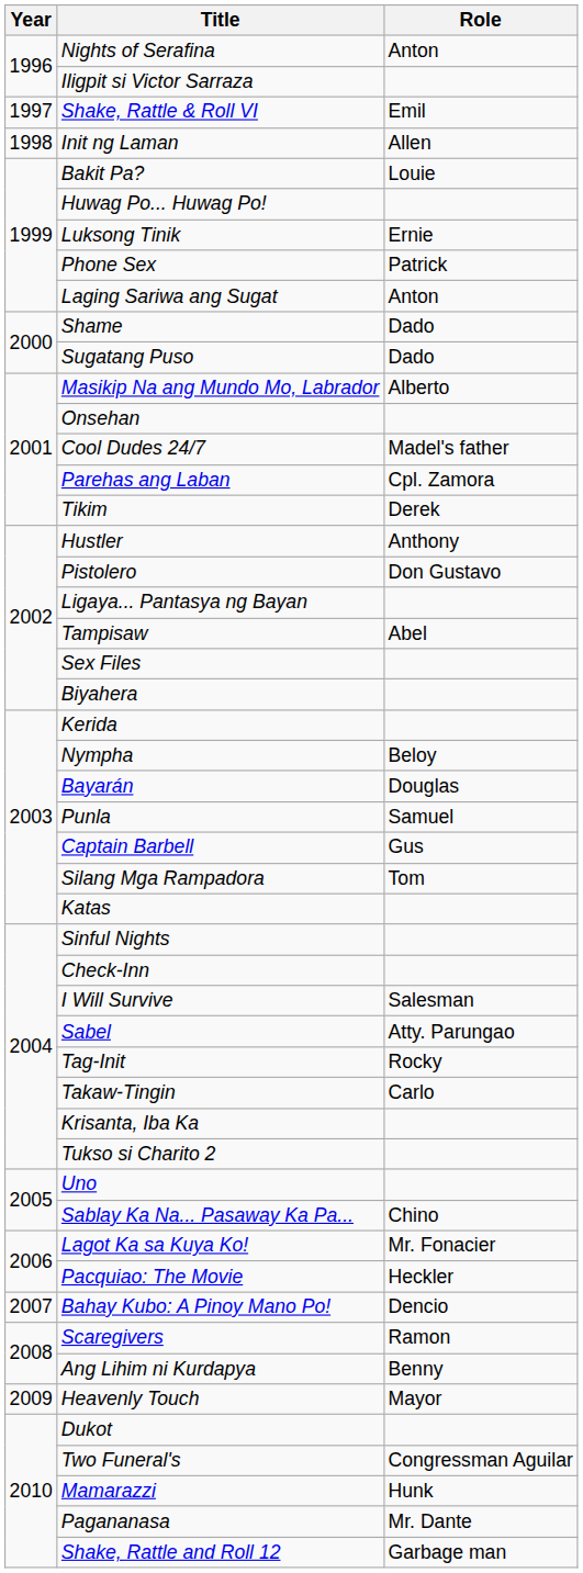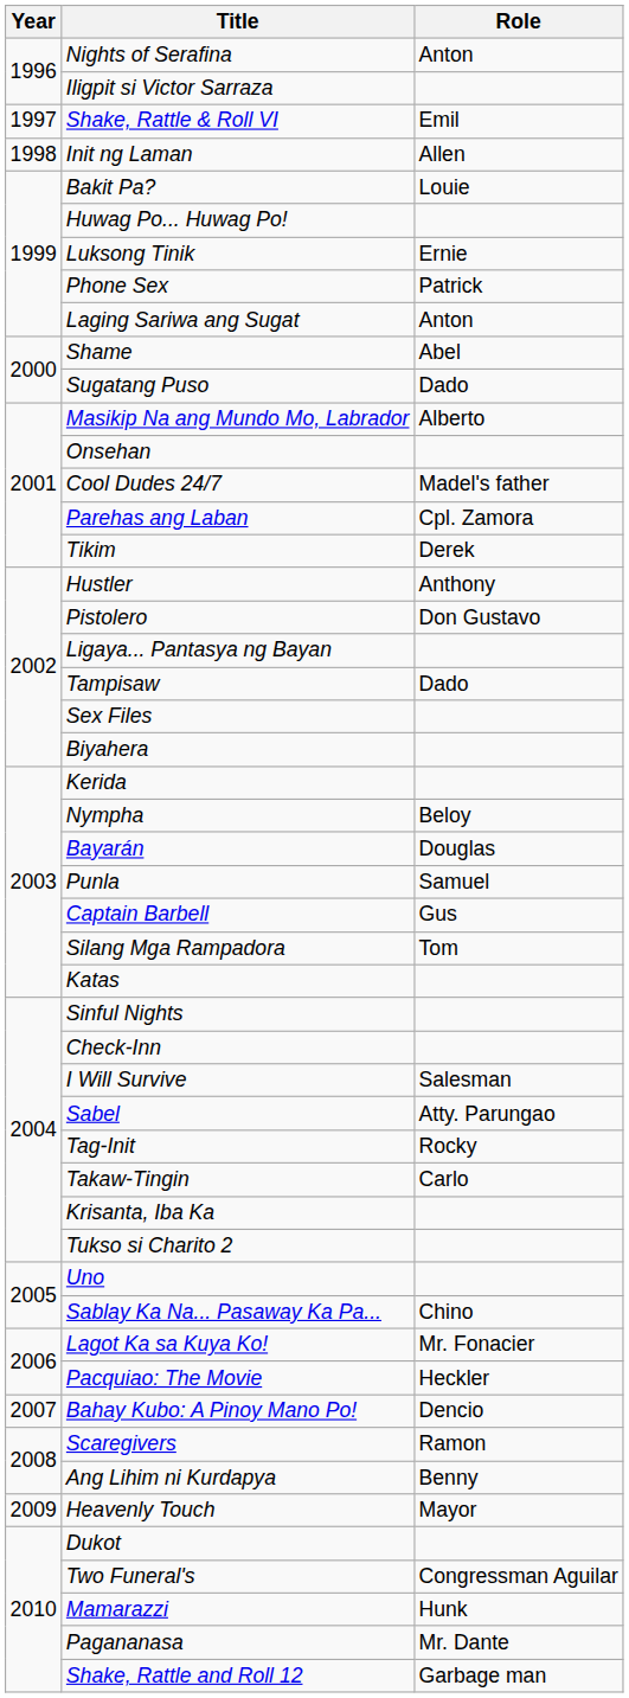 <table class="wikitable">
 <tr>
 <th>Year</th>
 <th>Title</th>
 <th>Role</th>
 </tr>
 <tr>
 <td rowspan="2">1996</td>
 <td><em>Nights of Serafina</em></td>
 <td>Anton</td>
 </tr>
 <tr>
 <td><em>Iligpit si Victor Sarraza</em></td>
 <td></td>
 </tr>
 <tr>
 <td>1997</td>
 <td><em><a href='#'>Shake, Rattle & Roll VI</a></em></td>
 <td>Emil</td>
 </tr>
 <tr>
 <td>1998</td>
 <td><em>Init ng Laman</em></td>
 <td>Allen</td>
 </tr>
 <tr>
 <td rowspan="5">1999</td>
 <td><em>Bakit Pa?</em></td>
 <td>Louie</td>
 </tr>
 <tr>
 <td><em>Huwag Po... Huwag Po!</em></td>
 <td></td>
 </tr>
 <tr>
 <td><em>Luksong Tinik</em></td>
 <td>Ernie</td>
 </tr>
 <tr>
 <td><em>Phone Sex</em></td>
 <td>Patrick</td>
 </tr>
 <tr>
 <td><em>Laging Sariwa ang Sugat</em></td>
 <td>Anton</td>
 </tr>
 <tr>
 <td rowspan="2">2000</td>
 <td><em>Shame</em></td>
-<td>Dado</td>
+<td>Abel</td>
 </tr>
 <tr>
 <td><em>Sugatang Puso</em></td>
 <td>Dado</td>
 </tr>
 <tr>
 <td rowspan="5">2001</td>
 <td><em><a href='#'>Masikip Na ang Mundo Mo, Labrador</a></em></td>
 <td>Alberto</td>
 </tr>
 <tr>
 <td><em>Onsehan</em></td>
 <td></td>
 </tr>
 <tr>
 <td><em>Cool Dudes 24/7</em></td>
 <td>Madel's father</td>
 </tr>
 <tr>
 <td><em><a href='#'>Parehas ang Laban</a></em></td>
 <td>Cpl. Zamora</td>
 </tr>
 <tr>
 <td><em>Tikim</em></td>
 <td>Derek</td>
 </tr>
 <tr>
 <td rowspan="6">2002</td>
 <td><em>Hustler</em></td>
 <td>Anthony</td>
 </tr>
 <tr>
 <td><em>Pistolero</em></td>
 <td>Don Gustavo</td>
 </tr>
 <tr>
 <td><em>Ligaya... Pantasya ng Bayan</em></td>
 <td></td>
 </tr>
 <tr>
 <td><em>Tampisaw</em></td>
-<td>Abel</td>
+<td>Dado</td>
 </tr>
 <tr>
 <td><em>Sex Files</em></td>
 <td></td>
 </tr>
 <tr>
 <td><em>Biyahera</em></td>
 <td></td>
 </tr>
 <tr>
 <td rowspan="7">2003</td>
 <td><em>Kerida</em></td>
 <td></td>
 </tr>
 <tr>
 <td><em>Nympha</em></td>
 <td>Beloy</td>
 </tr>
 <tr>
 <td><em><a href='#'>Bayarán</a></em></td>
 <td>Douglas</td>
 </tr>
 <tr>
 <td><em>Punla</em></td>
 <td>Samuel</td>
 </tr>
 <tr>
 <td><em><a href='#'>Captain Barbell</a></em></td>
 <td>Gus</td>
 </tr>
 <tr>
 <td><em>Silang Mga Rampadora</em></td>
 <td>Tom</td>
 </tr>
 <tr>
 <td><em>Katas</em></td>
 <td></td>
 </tr>
 <tr>
 <td rowspan="8">2004</td>
 <td><em>Sinful Nights</em></td>
 <td></td>
 </tr>
 <tr>
 <td><em>Check-Inn</em></td>
 <td></td>
 </tr>
 <tr>
 <td><em>I Will Survive</em></td>
 <td>Salesman</td>
 </tr>
 <tr>
 <td><em><a href='#'>Sabel</a></em></td>
 <td>Atty. Parungao</td>
 </tr>
 <tr>
 <td><em>Tag-Init</em></td>
 <td>Rocky</td>
 </tr>
 <tr>
 <td><em>Takaw-Tingin</em></td>
 <td>Carlo</td>
 </tr>
 <tr>
 <td><em>Krisanta, Iba Ka</em></td>
 <td></td>
 </tr>
 <tr>
 <td><em>Tukso si Charito 2</em></td>
 <td></td>
 </tr>
 <tr>
 <td rowspan="2">2005</td>
 <td><em><a href='#'>Uno</a></em></td>
 <td></td>
 </tr>
 <tr>
 <td><em><a href='#'>Sablay Ka Na... Pasaway Ka Pa...</a></em></td>
 <td>Chino</td>
 </tr>
 <tr>
 <td rowspan="2">2006</td>
 <td><em><a href='#'>Lagot Ka sa Kuya Ko!</a></em></td>
 <td>Mr. Fonacier</td>
 </tr>
 <tr>
 <td><em><a href='#'>Pacquiao: The Movie</a></em></td>
 <td>Heckler</td>
 </tr>
 <tr>
 <td>2007</td>
 <td><em><a href='#'>Bahay Kubo: A Pinoy Mano Po!</a></em></td>
 <td>Dencio</td>
 </tr>
 <tr>
 <td rowspan="2">2008</td>
 <td><em><a href='#'>Scaregivers</a></em></td>
 <td>Ramon</td>
 </tr>
 <tr>
 <td><em>Ang Lihim ni Kurdapya</em></td>
 <td>Benny</td>
 </tr>
 <tr>
 <td>2009</td>
 <td><em>Heavenly Touch</em></td>
 <td>Mayor</td>
 </tr>
 <tr>
 <td rowspan="5">2010</td>
 <td><em>Dukot</em></td>
 <td></td>
 </tr>
 <tr>
 <td><em>Two Funeral's</em></td>
 <td>Congressman Aguilar</td>
 </tr>
 <tr>
 <td><em><a href='#'>Mamarazzi</a></em></td>
 <td>Hunk</td>
 </tr>
 <tr>
 <td><em>Pagananasa</em></td>
 <td>Mr. Dante</td>
 </tr>
 <tr>
 <td><em><a href='#'>Shake, Rattle and Roll 12</a></em></td>
 <td>Garbage man</td>
 </tr>
 </table>
